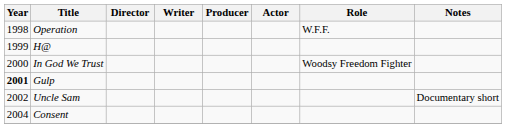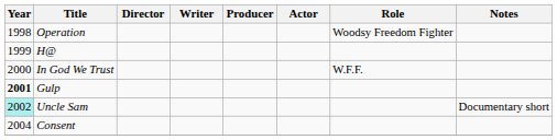 <table class="wikitable">
 <tr>
 <th>Year</th>
 <th>Title</th>
 <th width="65">Director</th>
 <th width="65">Writer</th>
 <th width="65">Producer</th>
 <th width="65">Actor</th>
 <th>Role</th>
 <th>Notes</th>
 </tr>
 <tr>
 <td>1998</td>
 <td><em>Operation</em></td>
 <td></td>
 <td></td>
 <td></td>
 <td></td>
-<td>W.F.F.</td>
+<td>Woodsy Freedom Fighter</td>
 <td></td>
 </tr>
 <tr>
 <td>1999</td>
 <td><em>H@</em></td>
 <td></td>
 <td></td>
 <td></td>
 <td></td>
 <td></td>
 <td></td>
 </tr>
 <tr>
 <td>2000</td>
 <td><em>In God We Trust</em></td>
 <td></td>
 <td></td>
 <td></td>
 <td></td>
-<td>Woodsy Freedom Fighter</td>
+<td>W.F.F.</td>
 <td></td>
 </tr>
 <tr>
 <td><strong>2001</strong></td>
 <td><em>Gulp</em></td>
 <td></td>
 <td></td>
 <td></td>
 <td></td>
 <td></td>
 <td></td>
 </tr>
 <tr>
-<td>2002</td>
+<td style="background: paleturquoise;">2002</td>
 <td><em>Uncle Sam</em></td>
 <td></td>
 <td></td>
 <td></td>
 <td></td>
 <td></td>
 <td>Documentary short</td>
 </tr>
 <tr>
 <td>2004</td>
 <td><em>Consent</em></td>
 <td></td>
 <td></td>
 <td></td>
 <td></td>
 <td></td>
 <td></td>
 </tr>
 <tr>
 </tr>
 </table>
